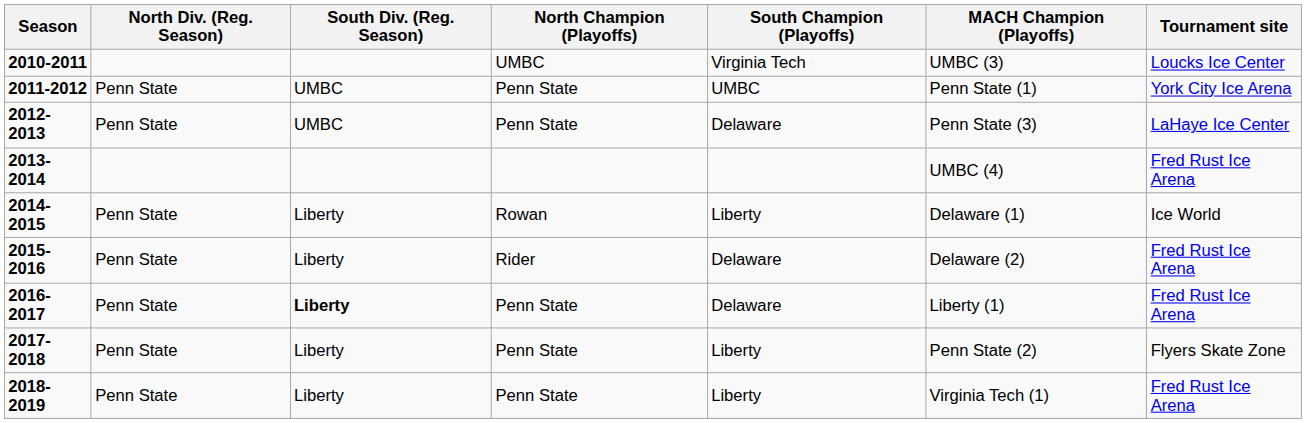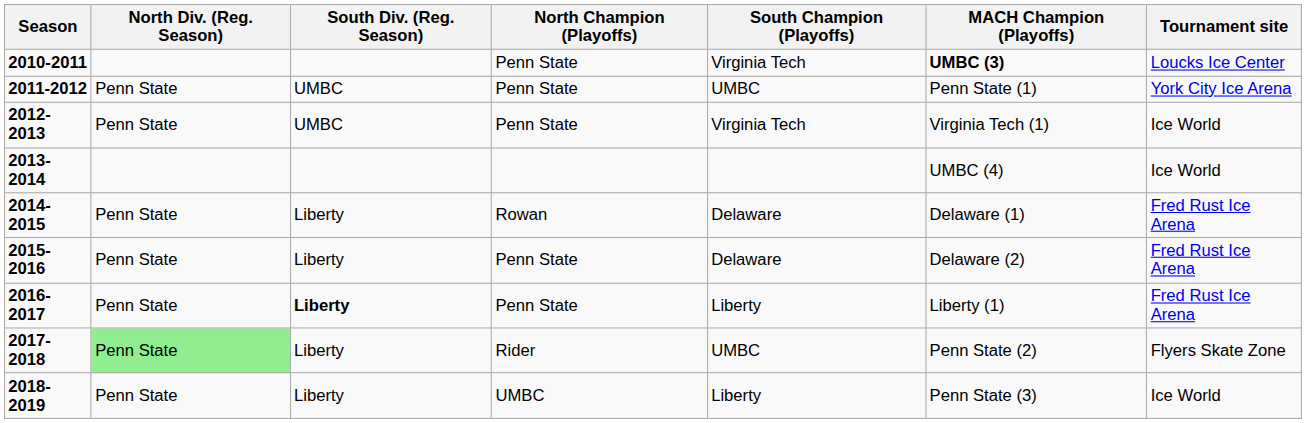 <table class="wikitable">
 <tr>
 <th>Season</th>
 <th>North Div. (Reg. Season)</th>
 <th>South Div. (Reg. Season)</th>
 <th>North Champion (Playoffs)</th>
 <th>South Champion (Playoffs)</th>
 <th>MACH Champion (Playoffs)</th>
 <th>Tournament site</th>
 </tr>
 <tr>
 <td><strong>2010-2011</strong></td>
 <td></td>
 <td></td>
-<td>UMBC</td>
+<td>Penn State</td>
 <td>Virginia Tech</td>
-<td>UMBC (3)</td>
+<td><strong>UMBC (3)</strong></td>
 <td><a href='#'>Loucks Ice Center</a></td>
 </tr>
 <tr>
 <td><strong>2011-2012</strong></td>
 <td>Penn State</td>
 <td>UMBC</td>
 <td>Penn State</td>
 <td>UMBC</td>
 <td>Penn State (1)</td>
 <td><a href='#'>York City Ice Arena</a></td>
 </tr>
 <tr>
 <td><strong>2012-2013</strong></td>
 <td>Penn State</td>
 <td>UMBC</td>
 <td>Penn State</td>
-<td>Delaware</td>
-<td>Penn State (3)</td>
-<td><a href='#'>LaHaye Ice Center</a></td>
+<td>Virginia Tech</td>
+<td>Virginia Tech (1)</td>
+<td>Ice World</td>
 </tr>
 <tr>
 <td><strong>2013-2014</strong></td>
 <td></td>
 <td></td>
 <td></td>
 <td></td>
 <td>UMBC (4)</td>
-<td><a href='#'>Fred Rust Ice Arena</a></td>
+<td>Ice World</td>
 </tr>
 <tr>
 <td><strong>2014-2015</strong></td>
 <td>Penn State</td>
 <td>Liberty</td>
 <td>Rowan</td>
-<td>Liberty</td>
+<td>Delaware</td>
 <td>Delaware (1)</td>
-<td>Ice World</td>
+<td><a href='#'>Fred Rust Ice Arena</a></td>
 </tr>
 <tr>
 <td><strong>2015-2016</strong></td>
 <td>Penn State</td>
 <td>Liberty</td>
-<td>Rider</td>
+<td>Penn State</td>
 <td>Delaware</td>
 <td>Delaware (2)</td>
 <td><a href='#'>Fred Rust Ice Arena</a></td>
 </tr>
 <tr>
 <td><strong>2016-2017</strong></td>
 <td>Penn State</td>
 <td><strong>Liberty</strong></td>
 <td>Penn State</td>
-<td>Delaware</td>
+<td>Liberty</td>
 <td>Liberty (1)</td>
 <td><a href='#'>Fred Rust Ice Arena</a></td>
 </tr>
 <tr>
 <td><strong>2017-2018</strong></td>
-<td>Penn State</td>
+<td style="background: lightgreen;">Penn State</td>
 <td>Liberty</td>
-<td>Penn State</td>
-<td>Liberty</td>
+<td>Rider</td>
+<td>UMBC</td>
 <td>Penn State (2)</td>
 <td>Flyers Skate Zone</td>
 </tr>
 <tr>
 <td><strong>2018-2019</strong></td>
 <td>Penn State</td>
 <td>Liberty</td>
-<td>Penn State</td>
+<td>UMBC</td>
 <td>Liberty</td>
-<td>Virginia Tech (1)</td>
-<td><a href='#'>Fred Rust Ice Arena</a></td>
+<td>Penn State (3)</td>
+<td>Ice World</td>
 </tr>
 </table>
